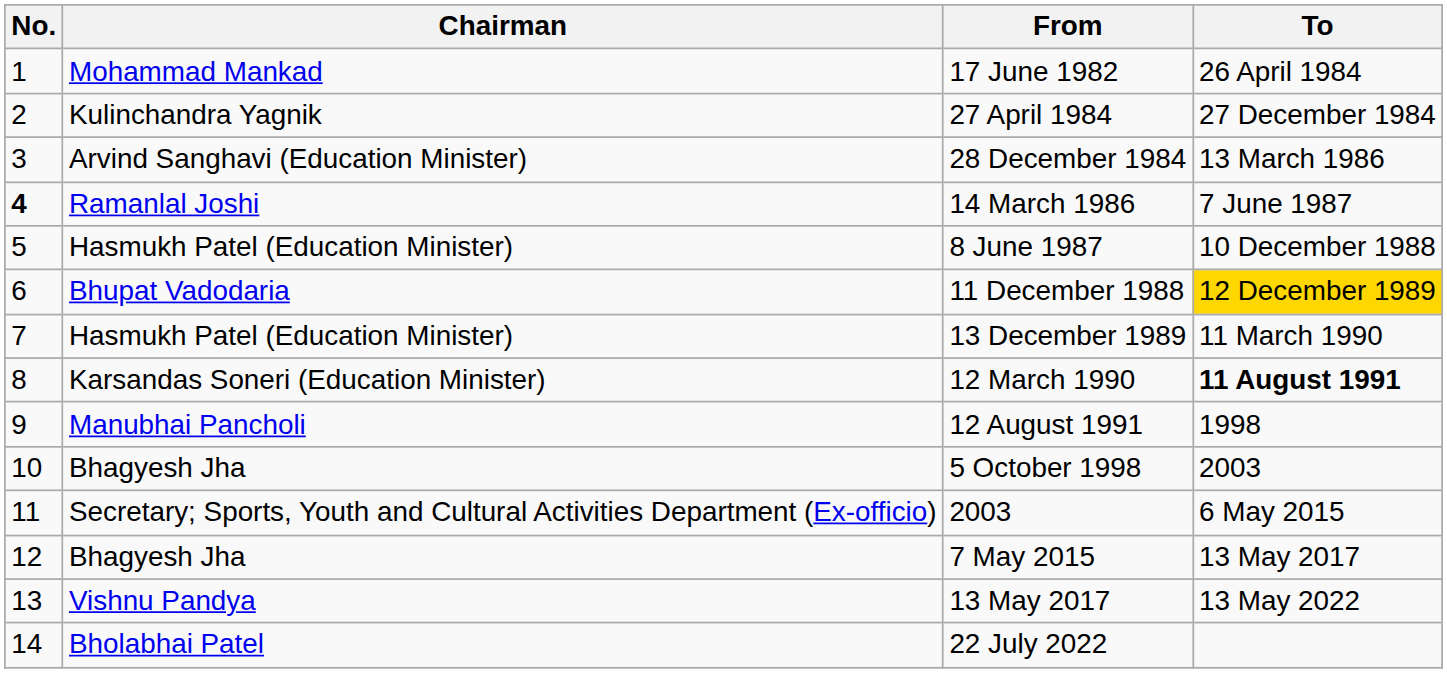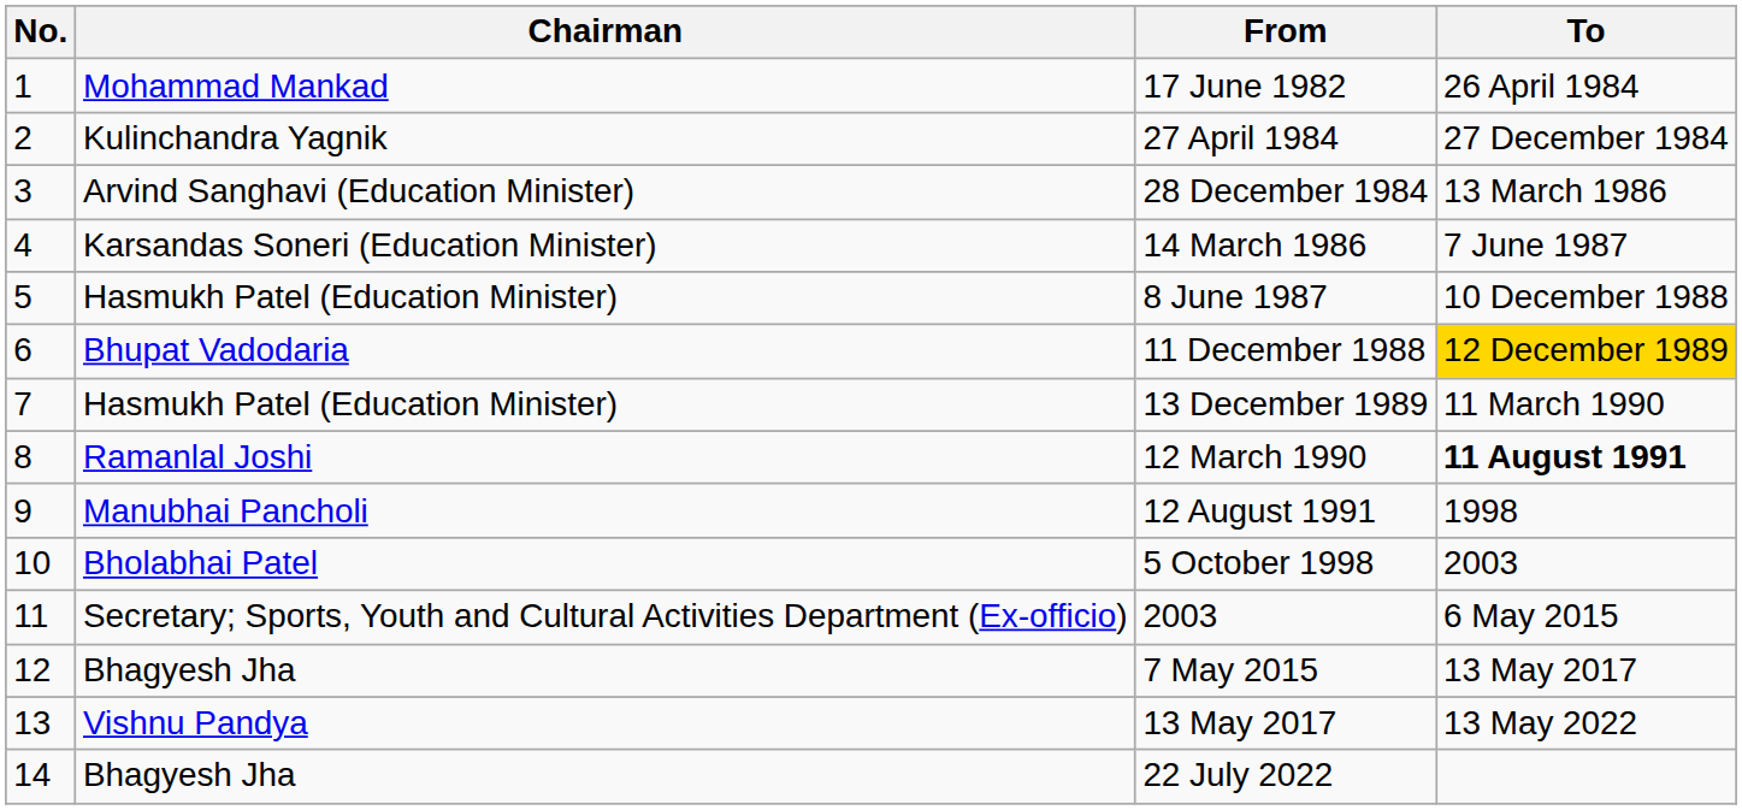 <table class="wikitable">
 <tr>
 <th>No.</th>
 <th>Chairman</th>
 <th>From</th>
 <th>To</th>
 </tr>
 <tr>
 <td>1</td>
 <td><a href='#'>Mohammad Mankad</a></td>
 <td>17 June 1982</td>
 <td>26 April 1984</td>
 </tr>
 <tr>
 <td>2</td>
 <td>Kulinchandra Yagnik</td>
 <td>27 April 1984</td>
 <td>27 December 1984</td>
 </tr>
 <tr>
 <td>3</td>
 <td>Arvind Sanghavi (Education Minister)</td>
 <td>28 December 1984</td>
 <td>13 March 1986</td>
 </tr>
 <tr>
-<td><strong>4</strong></td>
-<td><a href='#'>Ramanlal Joshi</a></td>
+<td>4</td>
+<td>Karsandas Soneri (Education Minister)</td>
 <td>14 March 1986</td>
 <td>7 June 1987</td>
 </tr>
 <tr>
 <td>5</td>
 <td>Hasmukh Patel (Education Minister)</td>
 <td>8 June 1987</td>
 <td>10 December 1988</td>
 </tr>
 <tr>
 <td>6</td>
 <td><a href='#'>Bhupat Vadodaria</a></td>
 <td>11 December 1988</td>
 <td style="background: gold;">12 December 1989</td>
 </tr>
 <tr>
 <td>7</td>
 <td>Hasmukh Patel (Education Minister)</td>
 <td>13 December 1989</td>
 <td>11 March 1990</td>
 </tr>
 <tr>
 <td>8</td>
-<td>Karsandas Soneri (Education Minister)</td>
+<td><a href='#'>Ramanlal Joshi</a></td>
 <td>12 March 1990</td>
 <td><strong>11 August 1991</strong></td>
 </tr>
 <tr>
 <td>9</td>
 <td><a href='#'>Manubhai Pancholi</a></td>
 <td>12 August 1991</td>
 <td>1998</td>
 </tr>
 <tr>
 <td>10</td>
-<td>Bhagyesh Jha</td>
+<td><a href='#'>Bholabhai Patel</a></td>
 <td>5 October 1998</td>
 <td>2003</td>
 </tr>
 <tr>
 <td>11</td>
 <td>Secretary; Sports, Youth and Cultural Activities Department (<a href='#'>Ex-officio</a>)</td>
 <td>2003</td>
 <td>6 May 2015</td>
 </tr>
 <tr>
 <td>12</td>
 <td>Bhagyesh Jha</td>
 <td>7 May 2015</td>
 <td>13 May 2017</td>
 </tr>
 <tr>
 <td>13</td>
 <td><a href='#'>Vishnu Pandya</a></td>
 <td>13 May 2017</td>
 <td>13 May 2022</td>
 </tr>
 <tr>
 <td>14</td>
-<td><a href='#'>Bholabhai Patel</a></td>
+<td>Bhagyesh Jha</td>
 <td>22 July 2022 </td>
 </tr>
 </table>
